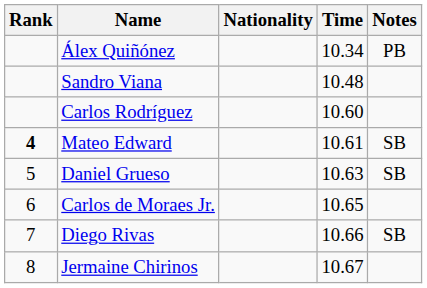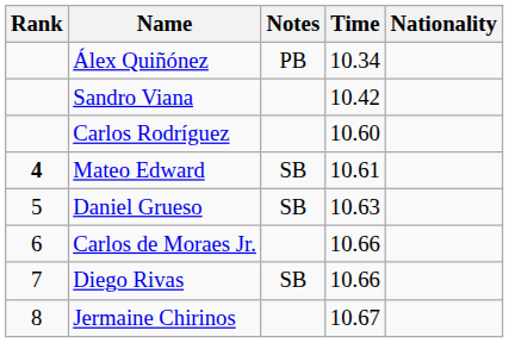 <table class="wikitable sortable" style="text-align:center;font-size:95%">
 <tr>
 <th>Rank</th>
 <th>Name</th>
+<th>Notes</th>
+<th>Time</th>
 <th>Nationality</th>
-<th>Time</th>
-<th>Notes</th>
 </tr>
 <tr>
 <td></td>
 <td align=left><a href='#'>Álex Quiñónez</a></td>
+<td>PB</td>
+<td>10.34</td>
 <td align=left></td>
-<td>10.34</td>
-<td>PB</td>
 </tr>
 <tr>
 <td></td>
 <td align=left><a href='#'>Sandro Viana</a></td>
+<td></td>
+<td>10.42</td>
 <td align=left></td>
-<td>10.48</td>
-<td></td>
 </tr>
 <tr>
 <td></td>
 <td align=left><a href='#'>Carlos Rodríguez</a></td>
+<td></td>
+<td>10.60</td>
 <td align=left></td>
-<td>10.60</td>
-<td></td>
 </tr>
 <tr>
 <td><strong>4</strong></td>
 <td align=left><a href='#'>Mateo Edward</a></td>
+<td>SB</td>
+<td>10.61</td>
 <td align=left></td>
-<td>10.61</td>
-<td>SB</td>
 </tr>
 <tr>
 <td>5</td>
 <td align=left><a href='#'>Daniel Grueso</a></td>
+<td>SB</td>
+<td>10.63</td>
 <td align=left></td>
-<td>10.63</td>
-<td>SB</td>
 </tr>
 <tr>
 <td>6</td>
 <td align=left><a href='#'>Carlos de Moraes Jr.</a></td>
+<td></td>
+<td>10.66</td>
 <td align=left></td>
-<td>10.65</td>
-<td></td>
 </tr>
 <tr>
 <td>7</td>
 <td align=left><a href='#'>Diego Rivas</a></td>
+<td>SB</td>
+<td>10.66</td>
 <td align=left></td>
-<td>10.66</td>
-<td>SB</td>
 </tr>
 <tr>
 <td>8</td>
 <td align=left><a href='#'>Jermaine Chirinos</a></td>
+<td></td>
+<td>10.67</td>
 <td align=left></td>
-<td>10.67</td>
-<td></td>
 </tr>
 </table>
